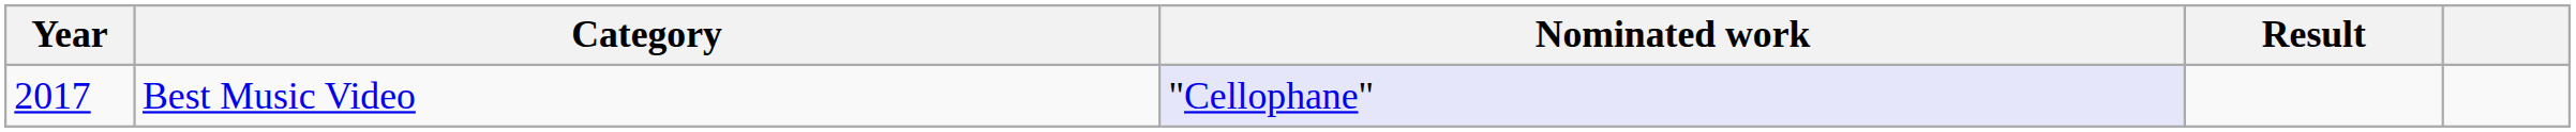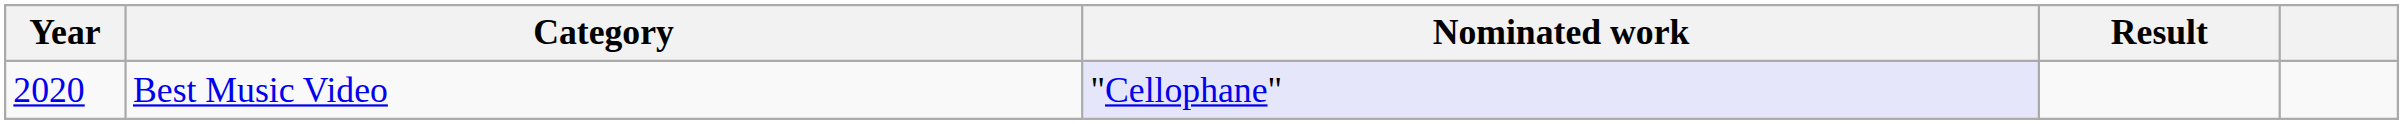 <table class="wikitable" style="width:85%;">
 <tr>
 <th width=5%>Year</th>
 <th style="width:40%;">Category</th>
 <th style="width:40%;">Nominated work</th>
 <th style="width:10%;">Result</th>
 <th width=5%></th>
 </tr>
 <tr>
-<td><a href='#'>2017</a></td>
+<td><a href='#'>2020</a></td>
 <td><a href='#'>Best Music Video</a></td>
 <td style="background: lavender;">"<a href='#'>Cellophane</a>"</td>
 <td></td>
 <td></td>
 </tr>
 </table>
